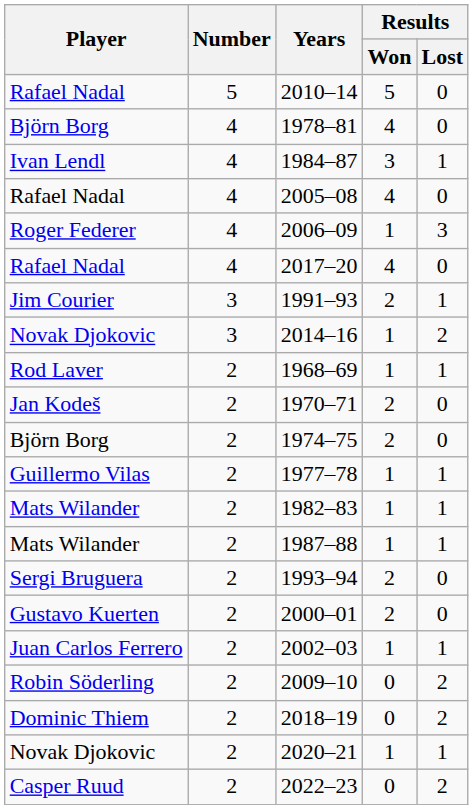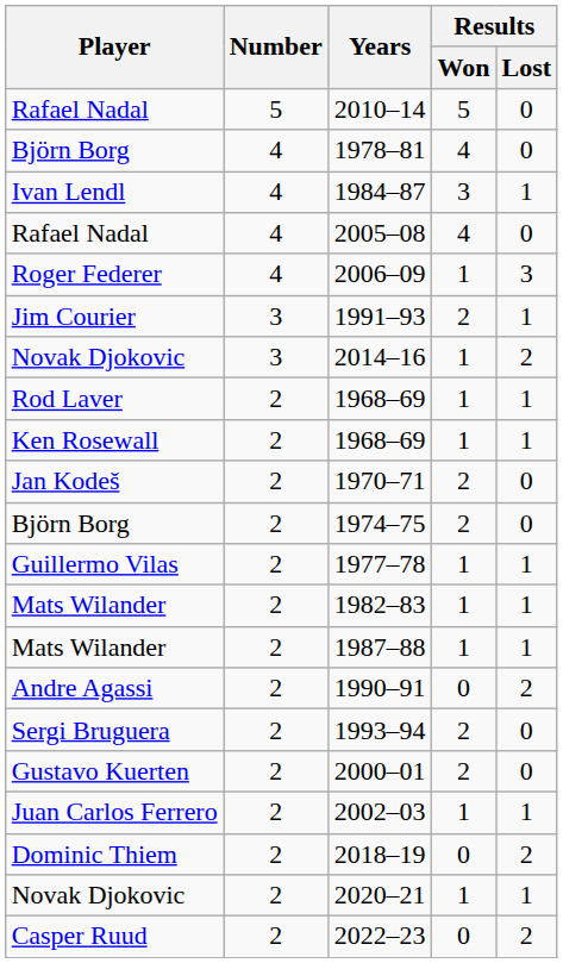 <table class="wikitable">
 <tr>
 <th rowspan=2>Player</th>
 <th rowspan=2>Number</th>
 <th rowspan=2>Years</th>
 <th colspan="2">Results</th>
 </tr>
 <tr>
 <th>Won</th>
 <th>Lost</th>
 </tr>
 <tr>
 <td> <a href='#'>Rafael Nadal</a></td>
 <td align=center>5</td>
 <td align=center>2010–14</td>
 <td align=center>5</td>
 <td align=center>0</td>
 </tr>
 <tr>
 <td> <a href='#'>Björn Borg</a></td>
 <td align=center>4</td>
 <td align=center>1978–81</td>
 <td align=center>4</td>
 <td align=center>0</td>
 </tr>
 <tr>
 <td> <a href='#'>Ivan Lendl</a></td>
 <td align=center>4</td>
 <td align=center>1984–87</td>
 <td align=center>3</td>
 <td align=center>1</td>
 </tr>
 <tr>
 <td> Rafael Nadal </td>
 <td align=center>4</td>
 <td align=center>2005–08</td>
 <td align=center>4</td>
 <td align=center>0</td>
 </tr>
 <tr>
 <td> <a href='#'>Roger Federer</a></td>
 <td align=center>4</td>
 <td align=center>2006–09</td>
 <td align=center>1</td>
 <td align=center>3</td>
 </tr>
 <tr>
-<td> <a href='#'>Rafael Nadal</a></td>
-<td align=center>4</td>
-<td align=center>2017–20</td>
-<td align=center>4</td>
-<td align="center">0</td>
-</tr>
-<tr>
 <td> <a href='#'>Jim Courier</a></td>
 <td align=center>3</td>
 <td align=center>1991–93</td>
 <td align=center>2</td>
 <td align=center>1</td>
 </tr>
 <tr>
 <td> <a href='#'>Novak Djokovic</a></td>
 <td align=center>3</td>
 <td align=center>2014–16</td>
 <td align=center>1</td>
 <td align=center>2</td>
 </tr>
 <tr>
 <td> <a href='#'>Rod Laver</a></td>
+<td align=center>2</td>
+<td align=center>1968–69</td>
+<td align=center>1</td>
+<td align=center>1</td>
+</tr>
+<tr>
+<td> <a href='#'>Ken Rosewall</a></td>
 <td align=center>2</td>
 <td align=center>1968–69</td>
 <td align=center>1</td>
 <td align=center>1</td>
 </tr>
 <tr>
 <td> <a href='#'>Jan Kodeš</a></td>
 <td align=center>2</td>
 <td align=center>1970–71</td>
 <td align=center>2</td>
 <td align=center>0</td>
 </tr>
 <tr>
 <td> Björn Borg </td>
 <td align=center>2</td>
 <td align=center>1974–75</td>
 <td align=center>2</td>
 <td align=center>0</td>
 </tr>
 <tr>
 <td> <a href='#'>Guillermo Vilas</a></td>
 <td align=center>2</td>
 <td align=center>1977–78</td>
 <td align=center>1</td>
 <td align=center>1</td>
 </tr>
 <tr>
 <td> <a href='#'>Mats Wilander</a></td>
 <td align=center>2</td>
 <td align=center>1982–83</td>
 <td align=center>1</td>
 <td align=center>1</td>
 </tr>
 <tr>
 <td> Mats Wilander </td>
 <td align=center>2</td>
 <td align=center>1987–88</td>
 <td align=center>1</td>
 <td align=center>1</td>
 </tr>
 <tr>
+<td> <a href='#'>Andre Agassi</a></td>
+<td align=center>2</td>
+<td align=center>1990–91</td>
+<td align=center>0</td>
+<td align=center>2</td>
+</tr>
+<tr>
 <td> <a href='#'>Sergi Bruguera</a></td>
 <td align=center>2</td>
 <td align=center>1993–94</td>
 <td align=center>2</td>
 <td align=center>0</td>
 </tr>
 <tr>
 <td> <a href='#'>Gustavo Kuerten</a></td>
 <td align=center>2</td>
 <td align=center>2000–01</td>
 <td align=center>2</td>
 <td align=center>0</td>
 </tr>
 <tr>
 <td> <a href='#'>Juan Carlos Ferrero</a></td>
 <td align=center>2</td>
 <td align=center>2002–03</td>
 <td align=center>1</td>
 <td align=center>1</td>
-</tr>
-<tr>
-<td> <a href='#'>Robin Söderling</a></td>
-<td align=center>2</td>
-<td align=center>2009–10</td>
-<td align=center>0</td>
-<td align=center>2</td>
 </tr>
 <tr>
 <td> <a href='#'>Dominic Thiem</a></td>
 <td align=center>2</td>
 <td align=center>2018–19</td>
 <td align=center>0</td>
 <td align=center>2</td>
 </tr>
 <tr>
 <td> Novak Djokovic </td>
 <td align=center>2</td>
 <td align=center>2020–21</td>
 <td align=center>1</td>
 <td align=center>1</td>
 </tr>
 <tr>
 <td> <a href='#'>Casper Ruud</a></td>
 <td align=center>2</td>
 <td align=center>2022–23</td>
 <td align=center>0</td>
 <td align=center>2</td>
 </tr>
 </table>
